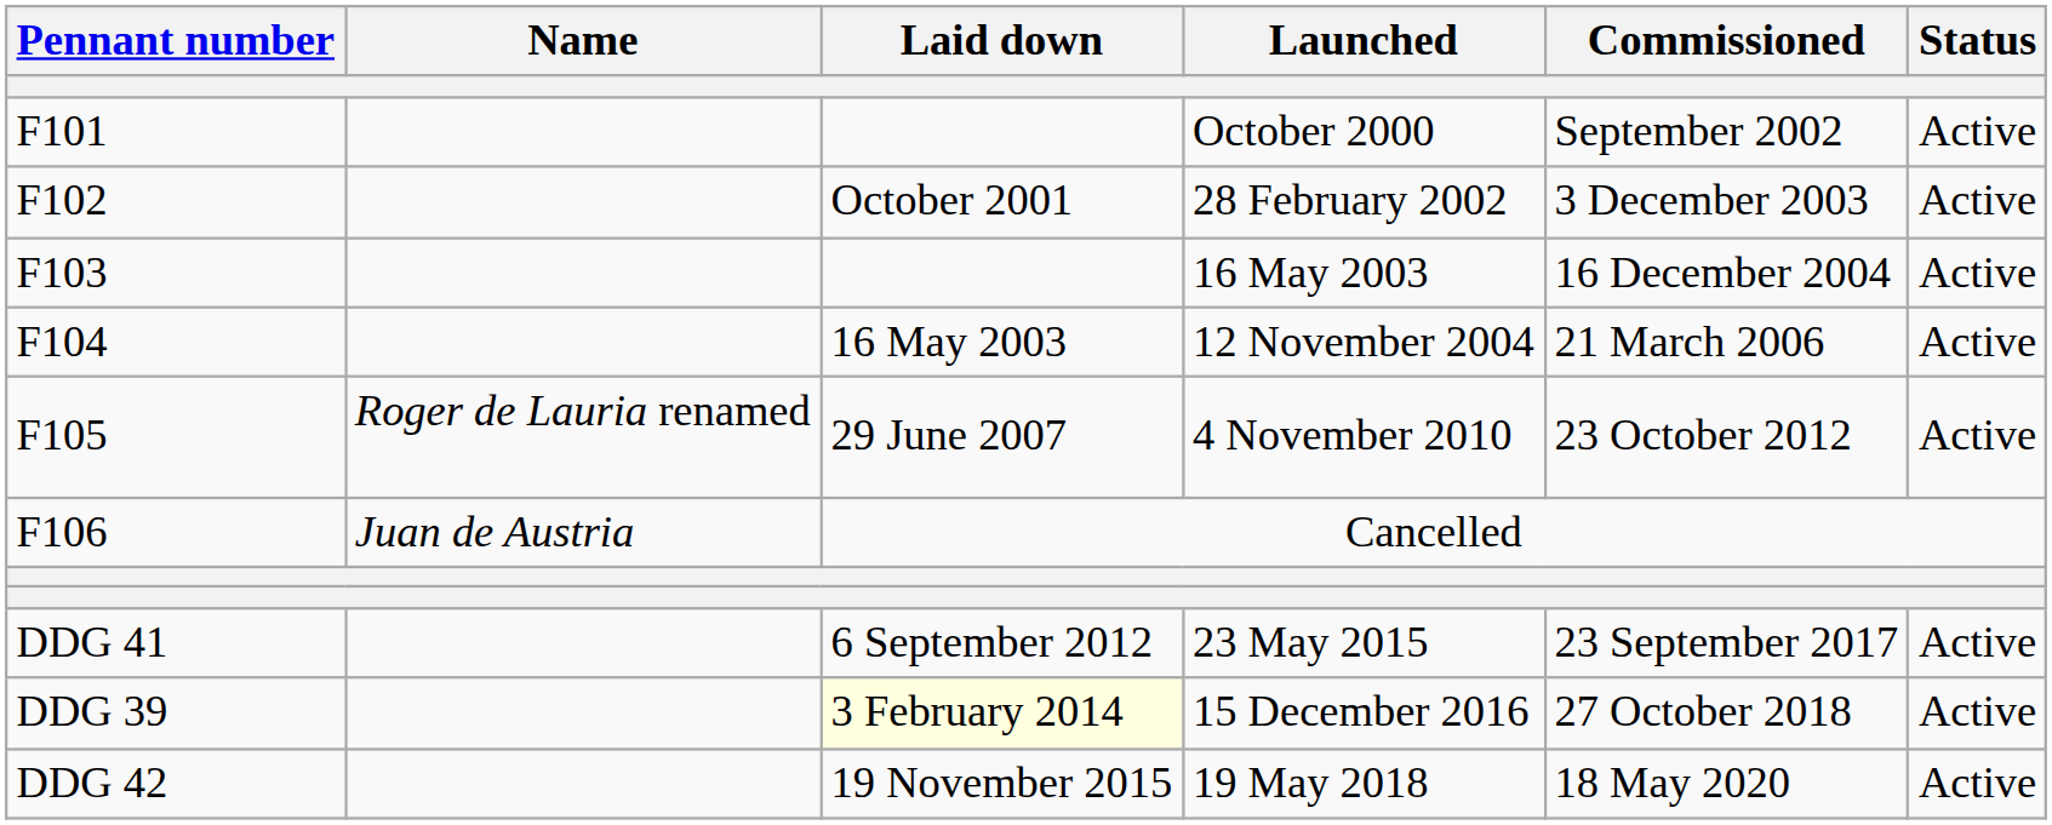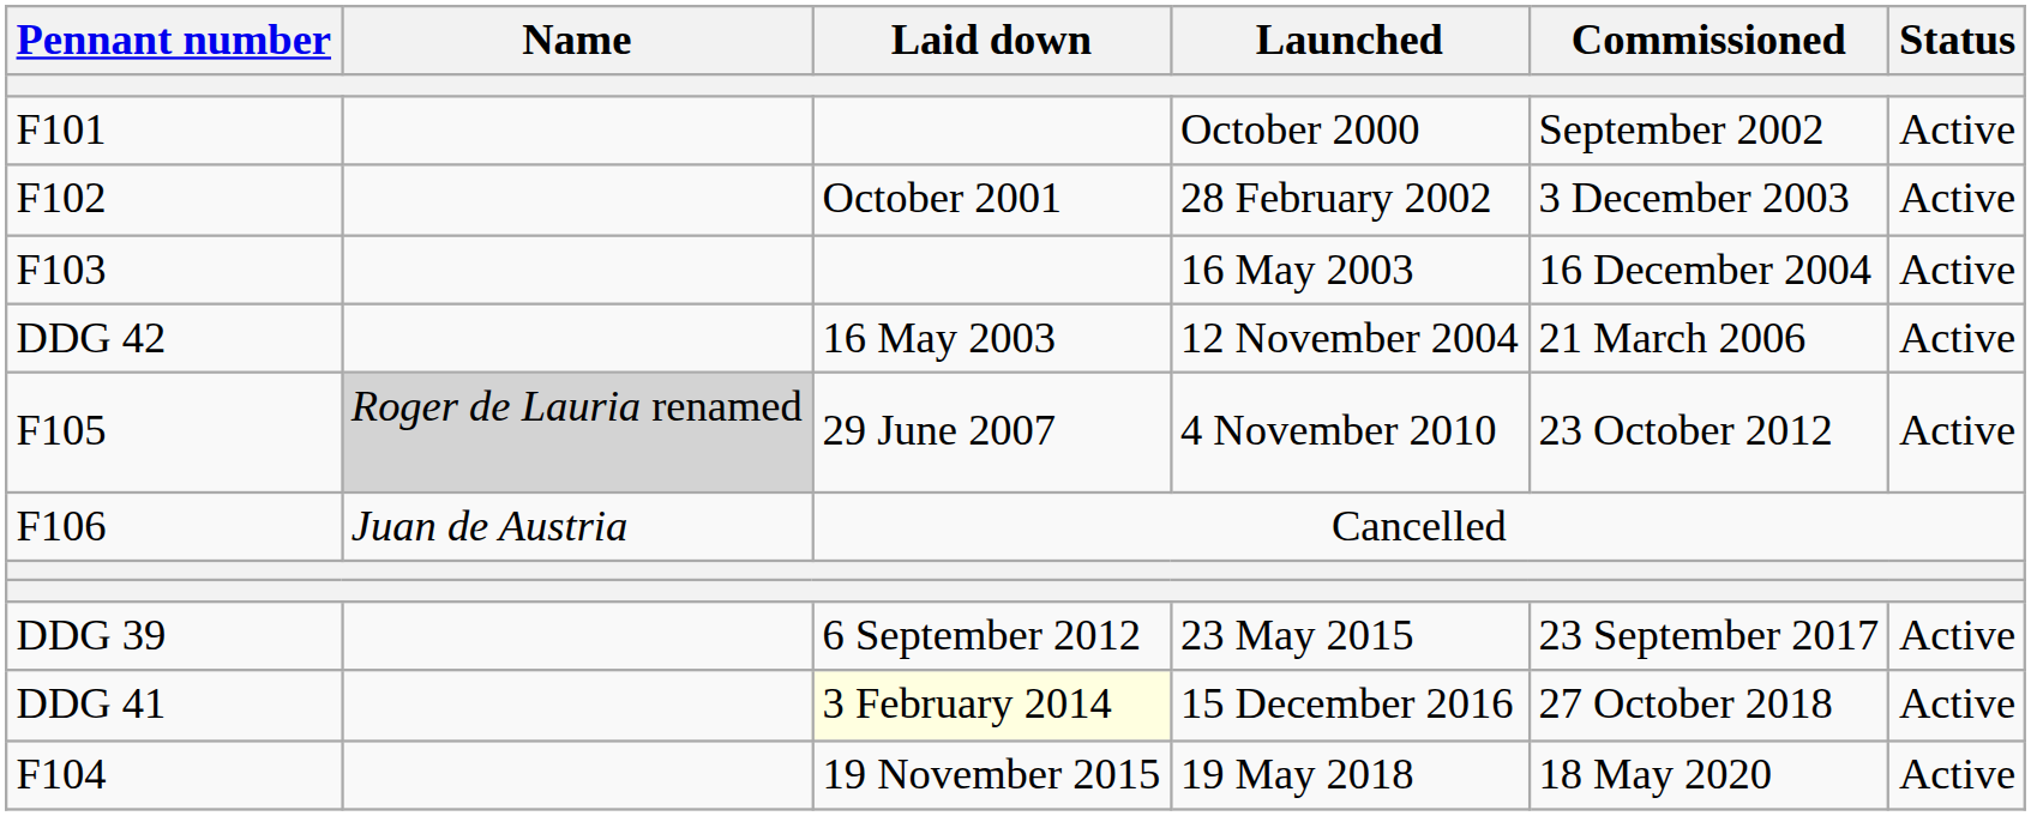 <table class="wikitable sortable">
 <tr>
 <th><a href='#'>Pennant number</a></th>
 <th>Name</th>
 <th>Laid down</th>
 <th>Launched</th>
 <th>Commissioned</th>
 <th>Status</th>
 </tr>
 <tr>
 <th colspan="6"></th>
 </tr>
 <tr>
 <td>F101</td>
 <td></td>
 <td></td>
 <td>October 2000</td>
 <td>September 2002</td>
 <td>Active</td>
 </tr>
 <tr>
 <td>F102</td>
 <td></td>
 <td>October 2001</td>
 <td>28 February 2002</td>
 <td>3 December 2003</td>
 <td>Active</td>
 </tr>
 <tr>
 <td>F103</td>
 <td></td>
 <td></td>
 <td>16 May 2003</td>
 <td>16 December 2004</td>
 <td>Active</td>
 </tr>
 <tr>
-<td>F104</td>
+<td>DDG 42</td>
 <td></td>
 <td>16 May 2003</td>
 <td>12 November 2004</td>
 <td>21 March 2006</td>
 <td>Active</td>
 </tr>
 <tr>
 <td>F105</td>
-<td><em>Roger de Lauria</em> renamed <br><br></td>
+<td style="background: lightgrey;"><em>Roger de Lauria</em> renamed <br><br></td>
 <td>29 June 2007</td>
 <td>4 November 2010</td>
 <td>23 October 2012</td>
 <td>Active</td>
 </tr>
 <tr>
 <td>F106</td>
 <td><em>Juan de Austria</em></td>
 <td colspan=6 align=center>Cancelled</td>
 </tr>
 <tr>
 <th colspan="6"></th>
 </tr>
 <tr>
 <th colspan="6"></th>
 </tr>
 <tr>
-<td>DDG 41</td>
+<td>DDG 39</td>
 <td></td>
 <td>6 September 2012</td>
 <td>23 May 2015</td>
 <td>23 September 2017</td>
 <td>Active</td>
 </tr>
 <tr>
-<td>DDG 39</td>
+<td>DDG 41</td>
 <td></td>
 <td style="background: lightyellow;">3 February 2014</td>
 <td>15 December 2016</td>
 <td>27 October 2018</td>
 <td>Active</td>
 </tr>
 <tr>
-<td>DDG 42</td>
+<td>F104</td>
 <td></td>
 <td>19 November 2015</td>
 <td>19 May 2018</td>
 <td>18 May 2020</td>
 <td>Active</td>
 </tr>
 </table>
